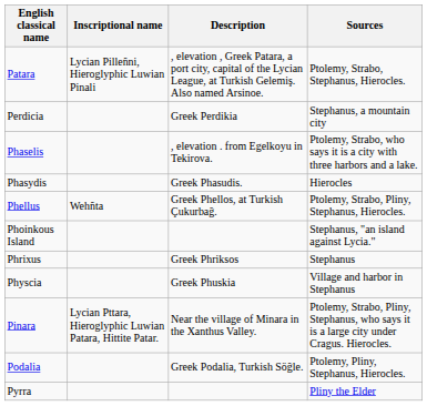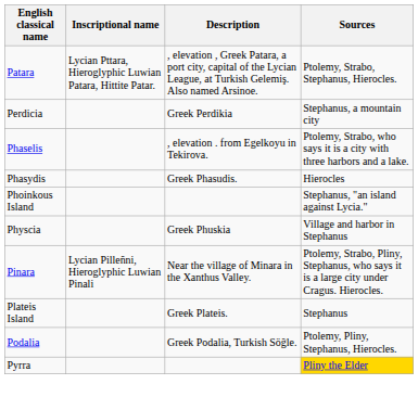 <table class="wikitable sortable">
 <tr>
 <th>English classical name</th>
 <th>Inscriptional name</th>
 <th>Description</th>
 <th>Sources</th>
 </tr>
 <tr>
 <td><a href='#'>Patara</a></td>
-<td>Lycian Pilleñni, Hieroglyphic Luwian Pinali</td>
+<td>Lycian Pttara, Hieroglyphic Luwian Patara, Hittite Patar.</td>
 <td>, elevation , Greek Patara, a port city, capital of the Lycian League, at Turkish Gelemiş. Also named Arsinoe.</td>
 <td>Ptolemy, Strabo, Stephanus, Hierocles.</td>
 </tr>
 <tr>
 <td>Perdicia</td>
 <td></td>
 <td>Greek Perdikia</td>
 <td>Stephanus, a mountain city</td>
 </tr>
 <tr>
 <td><a href='#'>Phaselis</a></td>
 <td></td>
 <td>, elevation .  from Egelkoyu in Tekirova.</td>
 <td>Ptolemy, Strabo, who says it is a city with three harbors and a lake.</td>
 </tr>
 <tr>
 <td>Phasydis</td>
 <td></td>
 <td>Greek Phasudis.</td>
 <td>Hierocles</td>
 </tr>
 <tr>
-<td><a href='#'>Phellus</a></td>
-<td>Wehñta</td>
-<td>Greek Phellos, at Turkish Çukurbağ.</td>
-<td>Ptolemy, Strabo, Pliny, Stephanus, Hierocles.</td>
-</tr>
-<tr>
 <td>Phoinkous Island</td>
 <td></td>
 <td></td>
 <td>Stephanus, "an island against Lycia."</td>
-</tr>
-<tr>
-<td>Phrixus</td>
-<td></td>
-<td>Greek Phriksos</td>
-<td>Stephanus</td>
 </tr>
 <tr>
 <td>Physcia</td>
 <td></td>
 <td>Greek Phuskia</td>
 <td>Village and harbor in Stephanus</td>
 </tr>
 <tr>
 <td><a href='#'>Pinara</a></td>
-<td>Lycian Pttara, Hieroglyphic Luwian Patara, Hittite Patar.</td>
+<td>Lycian Pilleñni, Hieroglyphic Luwian Pinali</td>
 <td>Near the village of Minara in the Xanthus Valley.</td>
 <td>Ptolemy, Strabo, Pliny, Stephanus, who says it is a large city under Cragus. Hierocles.</td>
+</tr>
+<tr>
+<td>Plateis Island</td>
+<td></td>
+<td>Greek Plateis.</td>
+<td>Stephanus</td>
 </tr>
 <tr>
 <td><a href='#'>Podalia</a></td>
 <td></td>
 <td>Greek Podalia, Turkish Söğle.</td>
 <td>Ptolemy, Pliny, Stephanus, Hierocles.</td>
 </tr>
 <tr>
 <td>Pyrra</td>
 <td></td>
 <td></td>
-<td><a href='#'>Pliny the Elder</a></td>
+<td style="background: gold;"><a href='#'>Pliny the Elder</a></td>
 </tr>
 </table>
